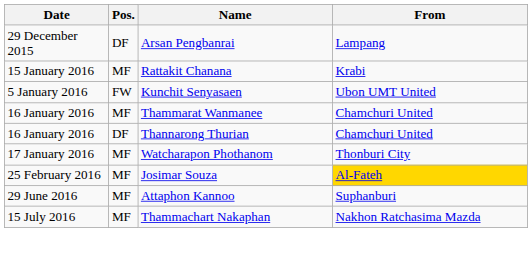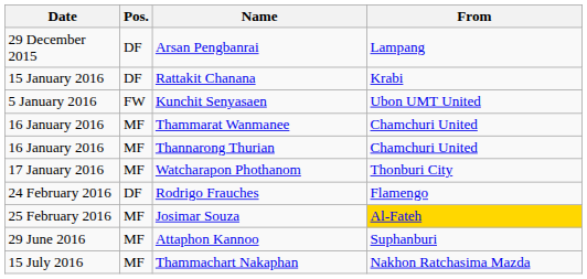 <table class="wikitable">
 <tr>
 <th width="120">Date</th>
 <th>Pos.</th>
 <th width="230">Name</th>
 <th width="230">From</th>
 </tr>
 <tr>
 <td>29 December 2015</td>
 <td>DF</td>
 <td> <a href='#'>Arsan Pengbanrai</a></td>
 <td> <a href='#'>Lampang</a></td>
 </tr>
 <tr>
 <td>15 January 2016</td>
-<td>MF</td>
+<td>DF</td>
 <td> <a href='#'>Rattakit Chanana</a></td>
 <td> <a href='#'>Krabi</a></td>
 </tr>
 <tr>
 <td>5 January 2016</td>
 <td>FW</td>
 <td> <a href='#'>Kunchit Senyasaen</a></td>
 <td> <a href='#'>Ubon UMT United</a></td>
 </tr>
 <tr>
 <td>16 January 2016</td>
 <td>MF</td>
 <td> <a href='#'>Thammarat Wanmanee</a></td>
 <td> <a href='#'>Chamchuri United</a></td>
 </tr>
 <tr>
 <td>16 January 2016</td>
-<td>DF</td>
+<td>MF</td>
 <td> <a href='#'>Thannarong Thurian</a></td>
 <td> <a href='#'>Chamchuri United</a></td>
 </tr>
 <tr>
 <td>17 January 2016</td>
 <td>MF</td>
 <td> <a href='#'>Watcharapon Phothanom</a></td>
 <td> <a href='#'>Thonburi City</a></td>
+</tr>
+<tr>
+<td>24 February 2016</td>
+<td>DF</td>
+<td> <a href='#'>Rodrigo Frauches</a></td>
+<td> <a href='#'>Flamengo</a></td>
 </tr>
 <tr>
 <td>25 February 2016</td>
 <td>MF</td>
 <td> <a href='#'>Josimar Souza</a></td>
 <td style="background: gold;"> <a href='#'>Al-Fateh</a></td>
 </tr>
 <tr>
 <td>29 June 2016</td>
 <td>MF</td>
 <td> <a href='#'>Attaphon Kannoo</a></td>
 <td> <a href='#'>Suphanburi</a></td>
 </tr>
 <tr>
 <td>15 July 2016</td>
 <td>MF</td>
 <td> <a href='#'>Thammachart Nakaphan</a></td>
 <td> <a href='#'>Nakhon Ratchasima Mazda</a></td>
 </tr>
 </table>
